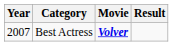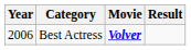 <table class=wikitable>
 <tr>
 <th>Year</th>
 <th>Category</th>
 <th>Movie</th>
 <th>Result</th>
 </tr>
 <tr>
-<td>2007</td>
+<td>2006</td>
 <td>Best Actress</td>
 <td><strong><em><a href='#'>Volver</a></em></strong></td>
 <td></td>
 </tr>
 </table>
